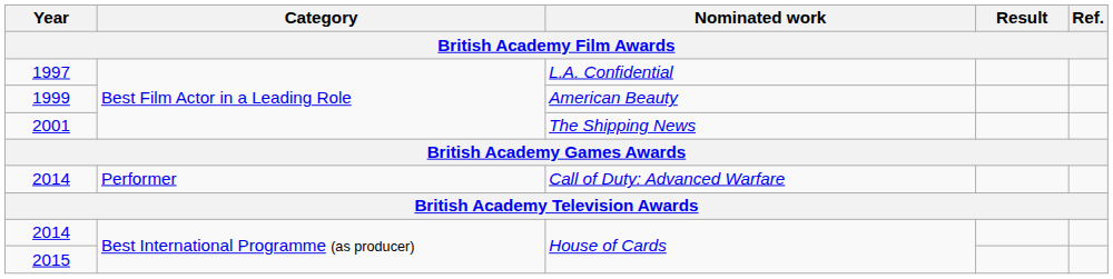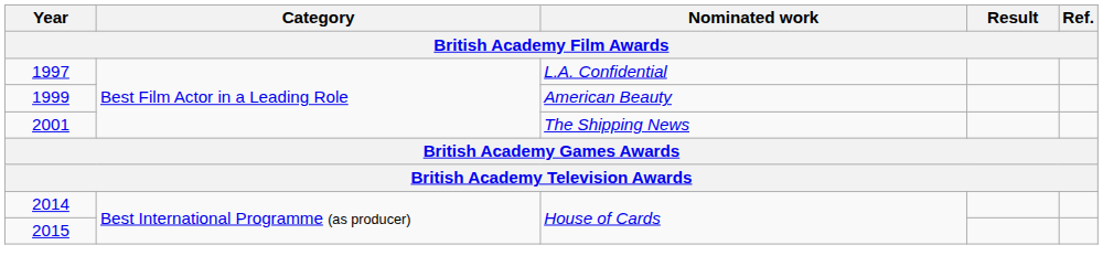 <table class=wikitable>
 <tr>
 <th scope="col" style="width:5em;">Year</th>
 <th scope="col" style="width:26em;">Category</th>
 <th scope="col" style="width:25em;">Nominated work</th>
 <th scope="col" style="width:5em;">Result</th>
 <th>Ref.</th>
 </tr>
 <tr>
 <th colspan=5><a href='#'>British Academy Film Awards</a></th>
 </tr>
 <tr>
 <td style="text-align:center;"><a href='#'>1997</a></td>
 <td rowspan="3"><a href='#'>Best Film Actor in a Leading Role</a></td>
 <td><em><a href='#'>L.A. Confidential</a></em></td>
 <td></td>
 <td></td>
 </tr>
 <tr>
 <td style="text-align:center;"><a href='#'>1999</a></td>
 <td><em><a href='#'>American Beauty</a></em></td>
 <td></td>
 <td></td>
 </tr>
 <tr>
 <td style="text-align:center;"><a href='#'>2001</a></td>
 <td><em><a href='#'>The Shipping News</a></em></td>
 <td></td>
 <td></td>
 </tr>
 <tr>
 <th colspan="5"><a href='#'>British Academy Games Awards</a></th>
 </tr>
 <tr>
-<td style="text-align:center;"><a href='#'>2014</a></td>
-<td><a href='#'>Performer</a></td>
-<td><em><a href='#'>Call of Duty: Advanced Warfare</a></em></td>
-<td></td>
-<td></td>
-</tr>
-<tr>
 <th colspan=5><a href='#'>British Academy Television Awards</a></th>
 </tr>
 <tr>
 <td style="text-align:center;"><a href='#'>2014</a></td>
 <td rowspan="2"><a href='#'>Best International Programme</a> <small>(as producer)</small></td>
 <td rowspan=2><em><a href='#'>House of Cards</a></em></td>
 <td></td>
 <td></td>
 </tr>
 <tr>
 <td style="text-align:center;"><a href='#'>2015</a></td>
 <td></td>
 <td></td>
 </tr>
 </table>
